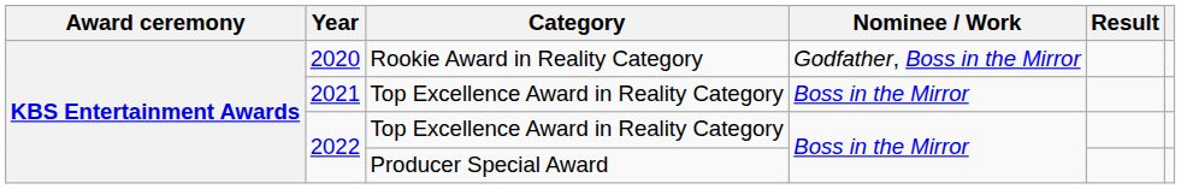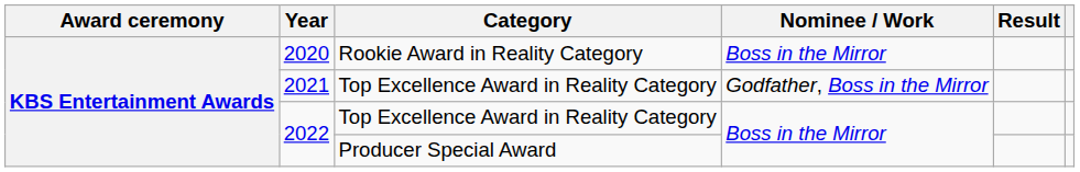 <table class="wikitable plainrowheaders sortable">
 <tr>
 <th scope="col">Award ceremony</th>
 <th scope="col">Year</th>
 <th scope="col">Category</th>
 <th scope="col">Nominee / Work</th>
 <th scope="col">Result</th>
 <th scope="col" class="unsortable"></th>
 </tr>
 <tr>
 <th scope="row"  rowspan="4"><a href='#'>KBS Entertainment Awards</a></th>
 <td><a href='#'>2020</a></td>
 <td>Rookie Award in Reality Category</td>
-<td><em>Godfather</em>, <em><a href='#'>Boss in the Mirror</a></em></td>
+<td><em><a href='#'>Boss in the Mirror</a></em></td>
 <td></td>
 <td></td>
 </tr>
 <tr>
 <td><a href='#'>2021</a></td>
 <td>Top Excellence Award in Reality Category</td>
-<td><em><a href='#'>Boss in the Mirror</a></em></td>
+<td><em>Godfather</em>, <em><a href='#'>Boss in the Mirror</a></em></td>
 <td></td>
 <td></td>
 </tr>
 <tr>
 <td rowspan="2"><a href='#'>2022</a></td>
 <td>Top Excellence Award in Reality Category</td>
 <td rowspan="2"><em><a href='#'>Boss in the Mirror</a></em></td>
 <td></td>
 <td></td>
 </tr>
 <tr>
 <td>Producer Special Award</td>
 <td></td>
 <td></td>
 </tr>
 </table>
